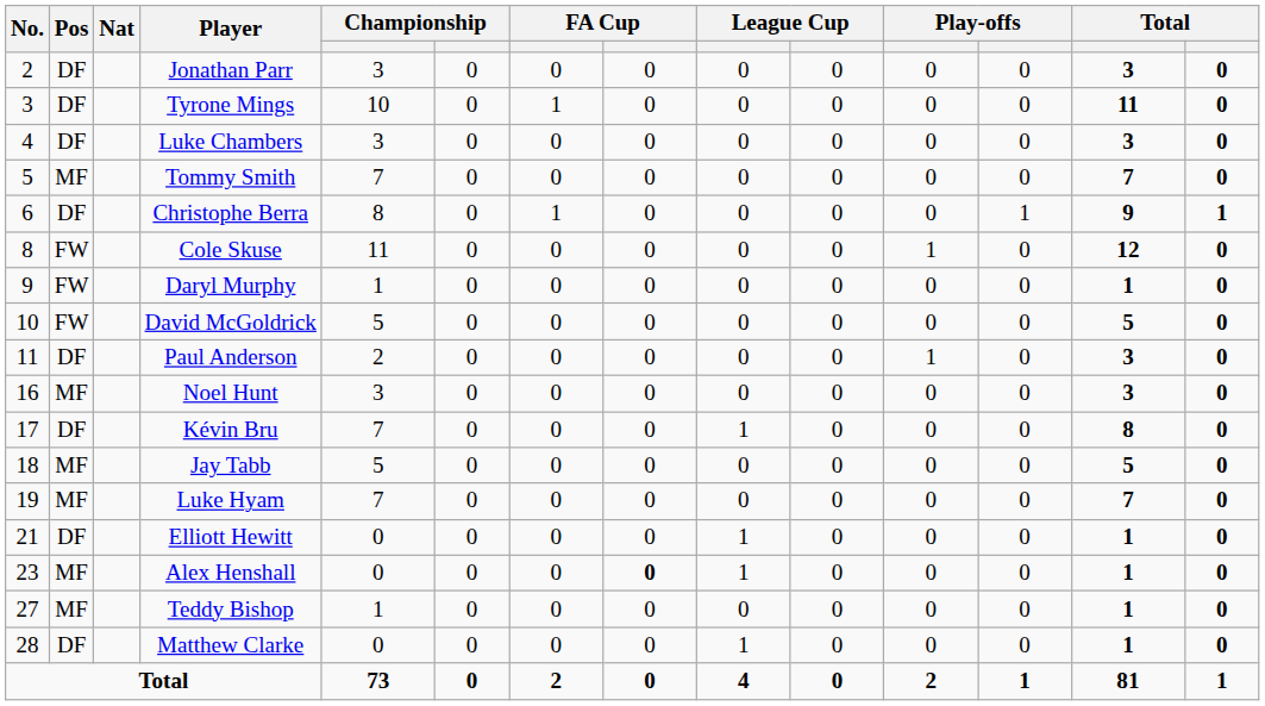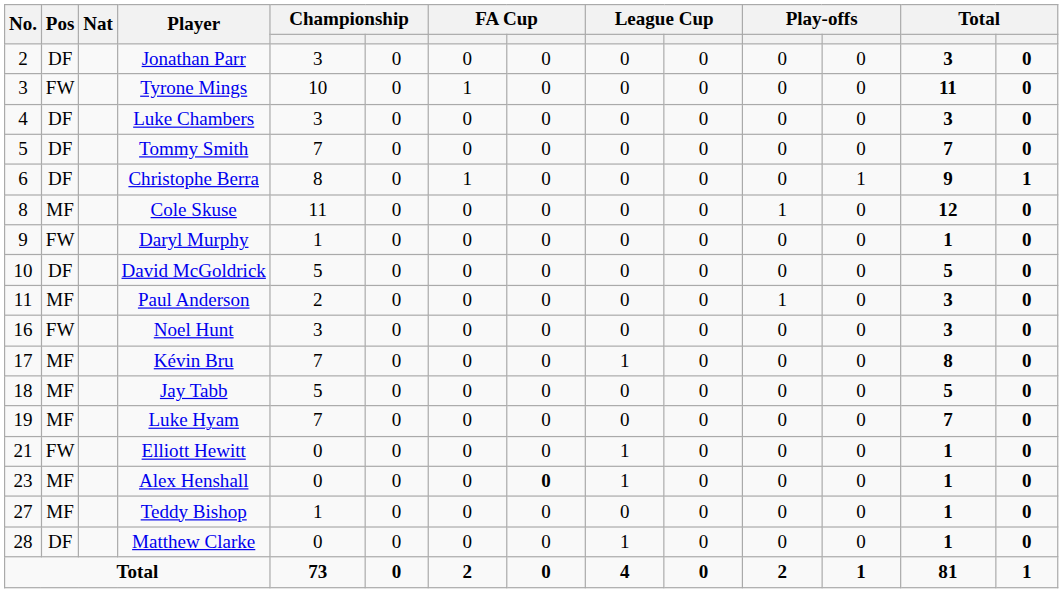 <table class="wikitable sortable" style="text-align: center;">
 <tr>
 <th rowspan="2">No.</th>
 <th rowspan="2">Pos</th>
 <th rowspan="2">Nat</th>
 <th rowspan="2">Player</th>
 <th colspan="2" width=125>Championship</th>
 <th colspan="2" width=125>FA Cup</th>
 <th colspan="2" width=125>League Cup</th>
 <th colspan="2" width=125>Play-offs</th>
 <th colspan="2" width=125>Total</th>
 </tr>
 <tr>
 <th></th>
 <th></th>
 <th></th>
 <th></th>
 <th></th>
 <th></th>
 <th></th>
 <th></th>
 <th></th>
 <th></th>
 </tr>
 <tr>
 <td>2</td>
 <td>DF</td>
 <td align="left"></td>
 <td><a href='#'>Jonathan Parr</a></td>
 <td>3</td>
 <td>0</td>
 <td>0</td>
 <td>0</td>
 <td>0</td>
 <td>0</td>
 <td>0</td>
 <td>0</td>
 <td><strong>3</strong></td>
 <td><strong>0</strong></td>
 </tr>
 <tr>
 <td>3</td>
-<td>DF</td>
+<td>FW</td>
 <td align="left"></td>
 <td><a href='#'>Tyrone Mings</a></td>
 <td>10</td>
 <td>0</td>
 <td>1</td>
 <td>0</td>
 <td>0</td>
 <td>0</td>
 <td>0</td>
 <td>0</td>
 <td><strong>11</strong></td>
 <td><strong>0</strong></td>
 </tr>
 <tr>
 <td>4</td>
 <td>DF</td>
 <td align="left"></td>
 <td><a href='#'>Luke Chambers</a></td>
 <td>3</td>
 <td>0</td>
 <td>0</td>
 <td>0</td>
 <td>0</td>
 <td>0</td>
 <td>0</td>
 <td>0</td>
 <td><strong>3</strong></td>
 <td><strong>0</strong></td>
 </tr>
 <tr>
 <td>5</td>
-<td>MF</td>
+<td>DF</td>
 <td align="left"></td>
 <td><a href='#'>Tommy Smith</a></td>
 <td>7</td>
 <td>0</td>
 <td>0</td>
 <td>0</td>
 <td>0</td>
 <td>0</td>
 <td>0</td>
 <td>0</td>
 <td><strong>7</strong></td>
 <td><strong>0</strong></td>
 </tr>
 <tr>
 <td>6</td>
 <td>DF</td>
 <td align="left"></td>
 <td><a href='#'>Christophe Berra</a></td>
 <td>8</td>
 <td>0</td>
 <td>1</td>
 <td>0</td>
 <td>0</td>
 <td>0</td>
 <td>0</td>
 <td>1</td>
 <td><strong>9</strong></td>
 <td><strong>1</strong></td>
 </tr>
 <tr>
 <td>8</td>
-<td>FW</td>
+<td>MF</td>
 <td align="left"></td>
 <td><a href='#'>Cole Skuse</a></td>
 <td>11</td>
 <td>0</td>
 <td>0</td>
 <td>0</td>
 <td>0</td>
 <td>0</td>
 <td>1</td>
 <td>0</td>
 <td><strong>12</strong></td>
 <td><strong>0</strong></td>
 </tr>
 <tr>
 <td>9</td>
 <td>FW</td>
 <td align="left"></td>
 <td><a href='#'>Daryl Murphy</a></td>
 <td>1</td>
 <td>0</td>
 <td>0</td>
 <td>0</td>
 <td>0</td>
 <td>0</td>
 <td>0</td>
 <td>0</td>
 <td><strong>1</strong></td>
 <td><strong>0</strong></td>
 </tr>
 <tr>
 <td>10</td>
-<td>FW</td>
+<td>DF</td>
 <td align="left"></td>
 <td><a href='#'>David McGoldrick</a></td>
 <td>5</td>
 <td>0</td>
 <td>0</td>
 <td>0</td>
 <td>0</td>
 <td>0</td>
 <td>0</td>
 <td>0</td>
 <td><strong>5</strong></td>
 <td><strong>0</strong></td>
 </tr>
 <tr>
 <td>11</td>
-<td>DF</td>
+<td>MF</td>
 <td align="left"></td>
 <td><a href='#'>Paul Anderson</a></td>
 <td>2</td>
 <td>0</td>
 <td>0</td>
 <td>0</td>
 <td>0</td>
 <td>0</td>
 <td>1</td>
 <td>0</td>
 <td><strong>3</strong></td>
 <td><strong>0</strong></td>
 </tr>
 <tr>
 <td>16</td>
-<td>MF</td>
+<td>FW</td>
 <td align="left"></td>
 <td><a href='#'>Noel Hunt</a></td>
 <td>3</td>
 <td>0</td>
 <td>0</td>
 <td>0</td>
 <td>0</td>
 <td>0</td>
 <td>0</td>
 <td>0</td>
 <td><strong>3</strong></td>
 <td><strong>0</strong></td>
 </tr>
 <tr>
 <td>17</td>
-<td>DF</td>
+<td>MF</td>
 <td align="left"></td>
 <td><a href='#'>Kévin Bru</a></td>
 <td>7</td>
 <td>0</td>
 <td>0</td>
 <td>0</td>
 <td>1</td>
 <td>0</td>
 <td>0</td>
 <td>0</td>
 <td><strong>8</strong></td>
 <td><strong>0</strong></td>
 </tr>
 <tr>
 <td>18</td>
 <td>MF</td>
 <td align="left"></td>
 <td><a href='#'>Jay Tabb</a></td>
 <td>5</td>
 <td>0</td>
 <td>0</td>
 <td>0</td>
 <td>0</td>
 <td>0</td>
 <td>0</td>
 <td>0</td>
 <td><strong>5</strong></td>
 <td><strong>0</strong></td>
 </tr>
 <tr>
 <td>19</td>
 <td>MF</td>
 <td align="left"></td>
 <td><a href='#'>Luke Hyam</a></td>
 <td>7</td>
 <td>0</td>
 <td>0</td>
 <td>0</td>
 <td>0</td>
 <td>0</td>
 <td>0</td>
 <td>0</td>
 <td><strong>7</strong></td>
 <td><strong>0</strong></td>
 </tr>
 <tr>
 <td>21</td>
-<td>DF</td>
+<td>FW</td>
 <td align="left"></td>
 <td><a href='#'>Elliott Hewitt</a></td>
 <td>0</td>
 <td>0</td>
 <td>0</td>
 <td>0</td>
 <td>1</td>
 <td>0</td>
 <td>0</td>
 <td>0</td>
 <td><strong>1</strong></td>
 <td><strong>0</strong></td>
 </tr>
 <tr>
 <td>23</td>
 <td>MF</td>
 <td align="left"></td>
 <td><a href='#'>Alex Henshall</a></td>
 <td>0</td>
 <td>0</td>
 <td>0</td>
 <td><strong>0</strong></td>
 <td>1</td>
 <td>0</td>
 <td>0</td>
 <td>0</td>
 <td><strong>1</strong></td>
 <td><strong>0</strong></td>
 </tr>
 <tr>
 <td>27</td>
 <td>MF</td>
 <td align="left"></td>
 <td><a href='#'>Teddy Bishop</a></td>
 <td>1</td>
 <td>0</td>
 <td>0</td>
 <td>0</td>
 <td>0</td>
 <td>0</td>
 <td>0</td>
 <td>0</td>
 <td><strong>1</strong></td>
 <td><strong>0</strong></td>
 </tr>
 <tr>
 <td>28</td>
 <td>DF</td>
 <td align="left"></td>
 <td><a href='#'>Matthew Clarke</a></td>
 <td>0</td>
 <td>0</td>
 <td>0</td>
 <td>0</td>
 <td>1</td>
 <td>0</td>
 <td>0</td>
 <td>0</td>
 <td><strong>1</strong></td>
 <td><strong>0</strong></td>
 </tr>
 <tr>
 <td colspan=4><strong>Total</strong></td>
 <td><strong>73</strong></td>
 <td><strong>0</strong></td>
 <td><strong>2</strong></td>
 <td><strong>0</strong></td>
 <td><strong>4</strong></td>
 <td><strong>0</strong></td>
 <td><strong>2</strong></td>
 <td><strong>1</strong></td>
 <td><strong>81</strong></td>
 <td><strong>1</strong></td>
 </tr>
 </table>
